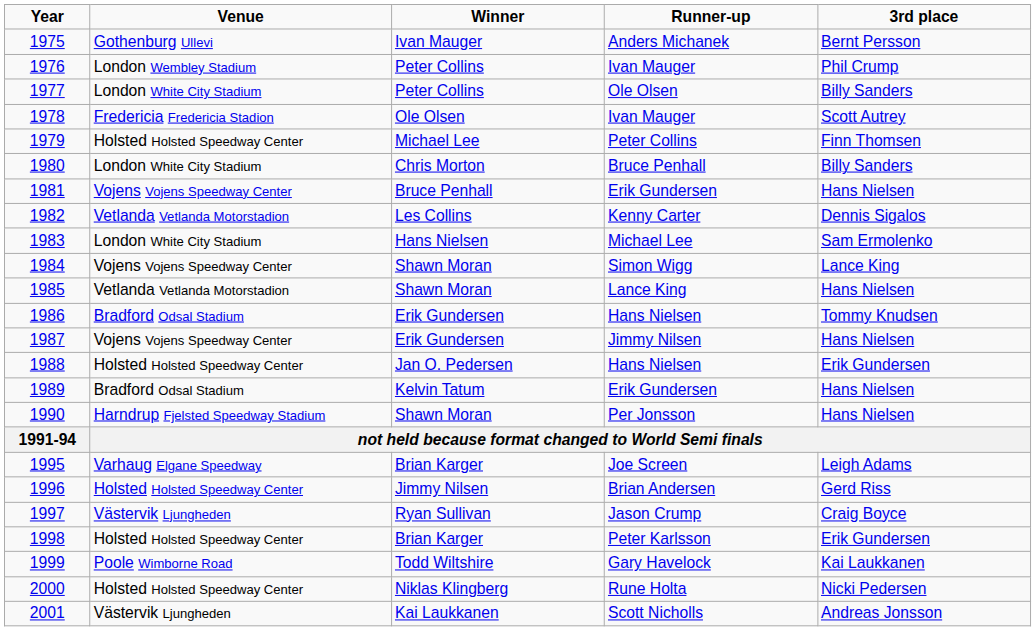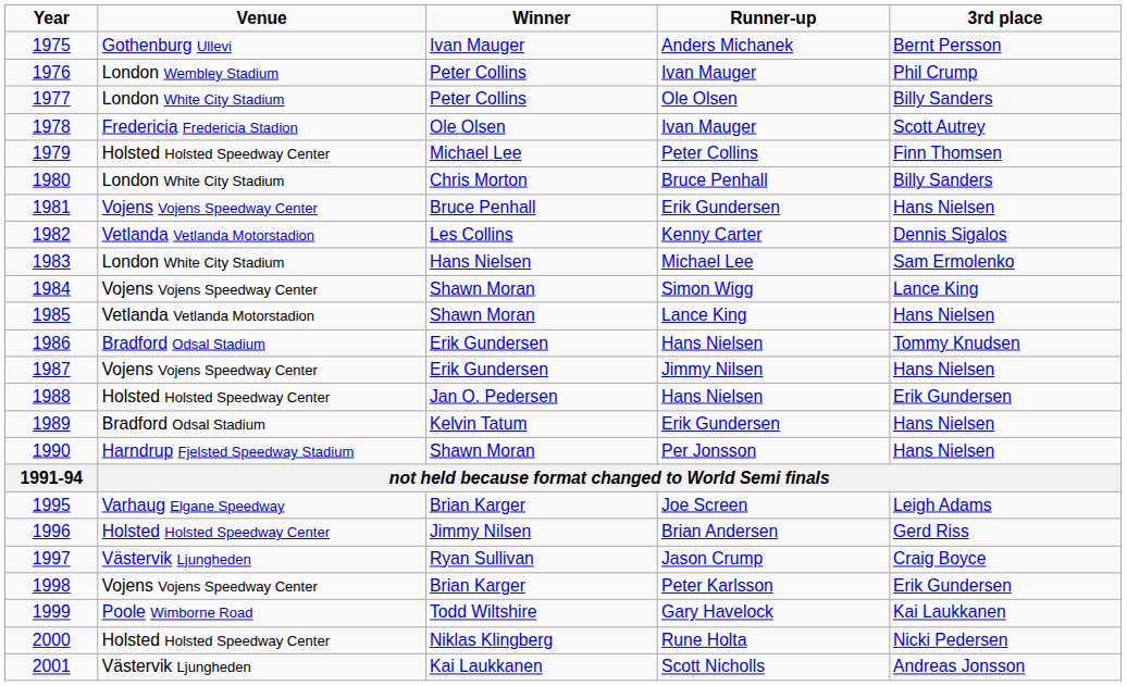 <table class="wikitable">
 <tr align=center>
 <td width=80px  ><strong>Year</strong></td>
 <td width=300px ><strong>Venue</strong></td>
 <td width=210px ><strong>Winner</strong></td>
 <td width=210px ><strong>Runner-up</strong></td>
 <td width=210px ><strong>3rd place</strong></td>
 </tr>
 <tr>
 <td align=center><a href='#'>1975</a></td>
 <td> <a href='#'>Gothenburg</a> <small><a href='#'>Ullevi</a></small></td>
 <td> <a href='#'>Ivan Mauger</a></td>
 <td> <a href='#'>Anders Michanek</a></td>
 <td> <a href='#'>Bernt Persson</a></td>
 </tr>
 <tr>
 <td align=center><a href='#'>1976</a></td>
 <td> London <small><a href='#'>Wembley Stadium</a></small></td>
 <td> <a href='#'>Peter Collins</a></td>
 <td> <a href='#'>Ivan Mauger</a></td>
 <td> <a href='#'>Phil Crump</a></td>
 </tr>
 <tr>
 <td align=center><a href='#'>1977</a></td>
 <td> London <small><a href='#'>White City Stadium</a></small></td>
 <td> <a href='#'>Peter Collins</a></td>
 <td> <a href='#'>Ole Olsen</a></td>
 <td> <a href='#'>Billy Sanders</a></td>
 </tr>
 <tr>
 <td align=center><a href='#'>1978</a></td>
 <td> <a href='#'>Fredericia</a> <small><a href='#'>Fredericia Stadion</a></small></td>
 <td> <a href='#'>Ole Olsen</a></td>
 <td> <a href='#'>Ivan Mauger</a></td>
 <td> <a href='#'>Scott Autrey</a></td>
 </tr>
 <tr>
 <td align=center><a href='#'>1979</a></td>
 <td> Holsted <small>Holsted Speedway Center</small></td>
 <td> <a href='#'>Michael Lee</a></td>
 <td> <a href='#'>Peter Collins</a></td>
 <td> <a href='#'>Finn Thomsen</a></td>
 </tr>
 <tr>
 <td align=center><a href='#'>1980</a></td>
 <td> London <small>White City Stadium</small></td>
 <td> <a href='#'>Chris Morton</a></td>
 <td> <a href='#'>Bruce Penhall</a></td>
 <td> <a href='#'>Billy Sanders</a></td>
 </tr>
 <tr>
 <td align=center><a href='#'>1981</a></td>
 <td> <a href='#'>Vojens</a> <small><a href='#'>Vojens Speedway Center</a></small></td>
 <td> <a href='#'>Bruce Penhall</a></td>
 <td> <a href='#'>Erik Gundersen</a></td>
 <td> <a href='#'>Hans Nielsen</a></td>
 </tr>
 <tr>
 <td align=center><a href='#'>1982</a></td>
 <td> <a href='#'>Vetlanda</a> <small><a href='#'>Vetlanda Motorstadion</a></small></td>
 <td> <a href='#'>Les Collins</a></td>
 <td> <a href='#'>Kenny Carter</a></td>
 <td> <a href='#'>Dennis Sigalos</a></td>
 </tr>
 <tr>
 <td align=center><a href='#'>1983</a></td>
 <td> London <small>White City Stadium</small></td>
 <td> <a href='#'>Hans Nielsen</a></td>
 <td> <a href='#'>Michael Lee</a></td>
 <td> <a href='#'>Sam Ermolenko</a></td>
 </tr>
 <tr>
 <td align=center><a href='#'>1984</a></td>
 <td> Vojens <small>Vojens Speedway Center</small></td>
 <td> <a href='#'>Shawn Moran</a></td>
 <td> <a href='#'>Simon Wigg</a></td>
 <td> <a href='#'>Lance King</a></td>
 </tr>
 <tr>
 <td align=center><a href='#'>1985</a></td>
 <td> Vetlanda <small>Vetlanda Motorstadion</small></td>
 <td> <a href='#'>Shawn Moran</a></td>
 <td> <a href='#'>Lance King</a></td>
 <td> <a href='#'>Hans Nielsen</a></td>
 </tr>
 <tr>
 <td align=center><a href='#'>1986</a></td>
 <td> <a href='#'>Bradford</a> <small><a href='#'>Odsal Stadium</a></small></td>
 <td> <a href='#'>Erik Gundersen</a></td>
 <td> <a href='#'>Hans Nielsen</a></td>
 <td> <a href='#'>Tommy Knudsen</a></td>
 </tr>
 <tr>
 <td align=center><a href='#'>1987</a></td>
 <td> Vojens <small>Vojens Speedway Center</small></td>
 <td> <a href='#'>Erik Gundersen</a></td>
 <td> <a href='#'>Jimmy Nilsen</a></td>
 <td> <a href='#'>Hans Nielsen</a></td>
 </tr>
 <tr>
 <td align=center><a href='#'>1988</a></td>
 <td> Holsted <small>Holsted Speedway Center</small></td>
 <td> <a href='#'>Jan O. Pedersen</a></td>
 <td> <a href='#'>Hans Nielsen</a></td>
 <td> <a href='#'>Erik Gundersen</a></td>
 </tr>
 <tr>
 <td align=center><a href='#'>1989</a></td>
 <td> Bradford <small>Odsal Stadium</small></td>
 <td> <a href='#'>Kelvin Tatum</a></td>
 <td> <a href='#'>Erik Gundersen</a></td>
 <td> <a href='#'>Hans Nielsen</a></td>
 </tr>
 <tr>
 <td align=center><a href='#'>1990</a></td>
 <td> <a href='#'>Harndrup</a> <small><a href='#'>Fjelsted Speedway Stadium</a></small></td>
 <td> <a href='#'>Shawn Moran</a></td>
 <td> <a href='#'>Per Jonsson</a></td>
 <td> <a href='#'>Hans Nielsen</a></td>
 </tr>
 <tr>
 <th>1991-94</th>
 <th colspan=4><em>not held because format changed to World Semi finals</em></th>
 </tr>
 <tr>
 <td align=center><a href='#'>1995</a></td>
 <td> <a href='#'>Varhaug</a> <small><a href='#'>Elgane Speedway</a></small></td>
 <td> <a href='#'>Brian Karger</a></td>
 <td> <a href='#'>Joe Screen</a></td>
 <td> <a href='#'>Leigh Adams</a></td>
 </tr>
 <tr>
 <td align=center><a href='#'>1996</a></td>
 <td> <a href='#'>Holsted</a> <small><a href='#'>Holsted Speedway Center</a></small></td>
 <td> <a href='#'>Jimmy Nilsen</a></td>
 <td> <a href='#'>Brian Andersen</a></td>
 <td> <a href='#'>Gerd Riss</a></td>
 </tr>
 <tr>
 <td align=center><a href='#'>1997</a></td>
 <td> <a href='#'>Västervik</a> <small><a href='#'>Ljungheden</a></small></td>
 <td> <a href='#'>Ryan Sullivan</a></td>
 <td> <a href='#'>Jason Crump</a></td>
 <td> <a href='#'>Craig Boyce</a></td>
 </tr>
 <tr>
 <td align=center><a href='#'>1998</a></td>
-<td> Holsted <small>Holsted Speedway Center</small></td>
+<td> Vojens <small>Vojens Speedway Center</small></td>
 <td> <a href='#'>Brian Karger</a></td>
 <td> <a href='#'>Peter Karlsson</a></td>
 <td> <a href='#'>Erik Gundersen</a></td>
 </tr>
 <tr>
 <td align=center><a href='#'>1999</a></td>
 <td> <a href='#'>Poole</a> <small><a href='#'>Wimborne Road</a></small></td>
 <td> <a href='#'>Todd Wiltshire</a></td>
 <td> <a href='#'>Gary Havelock</a></td>
 <td> <a href='#'>Kai Laukkanen</a></td>
 </tr>
 <tr>
 <td align=center><a href='#'>2000</a></td>
 <td> Holsted <small>Holsted Speedway Center</small></td>
 <td> <a href='#'>Niklas Klingberg</a></td>
 <td> <a href='#'>Rune Holta</a></td>
 <td> <a href='#'>Nicki Pedersen</a></td>
 </tr>
 <tr>
 <td align=center><a href='#'>2001</a></td>
 <td> Västervik <small>Ljungheden</small></td>
 <td> <a href='#'>Kai Laukkanen</a></td>
 <td> <a href='#'>Scott Nicholls</a></td>
 <td> <a href='#'>Andreas Jonsson</a></td>
 </tr>
 </table>
